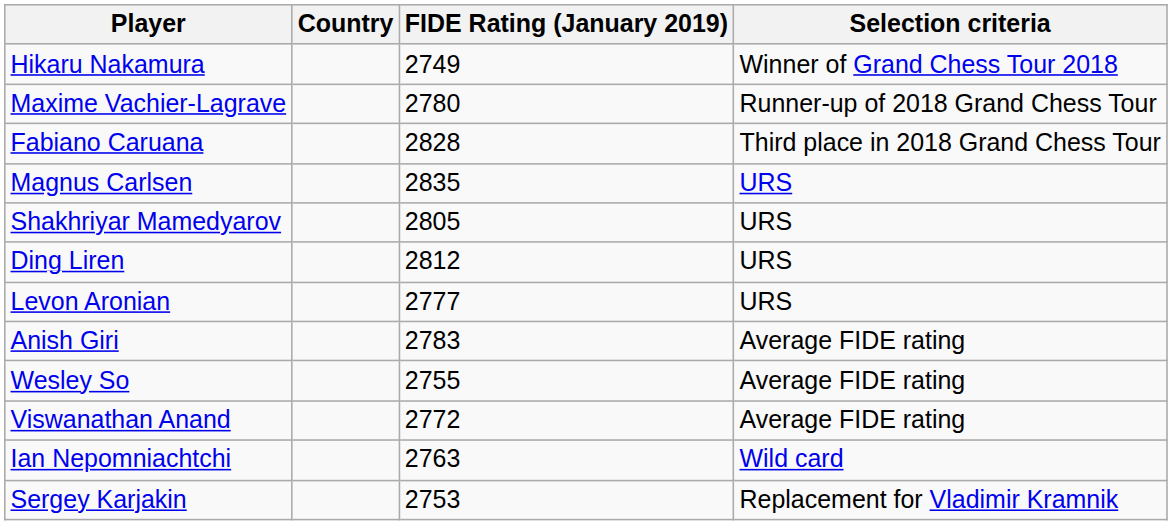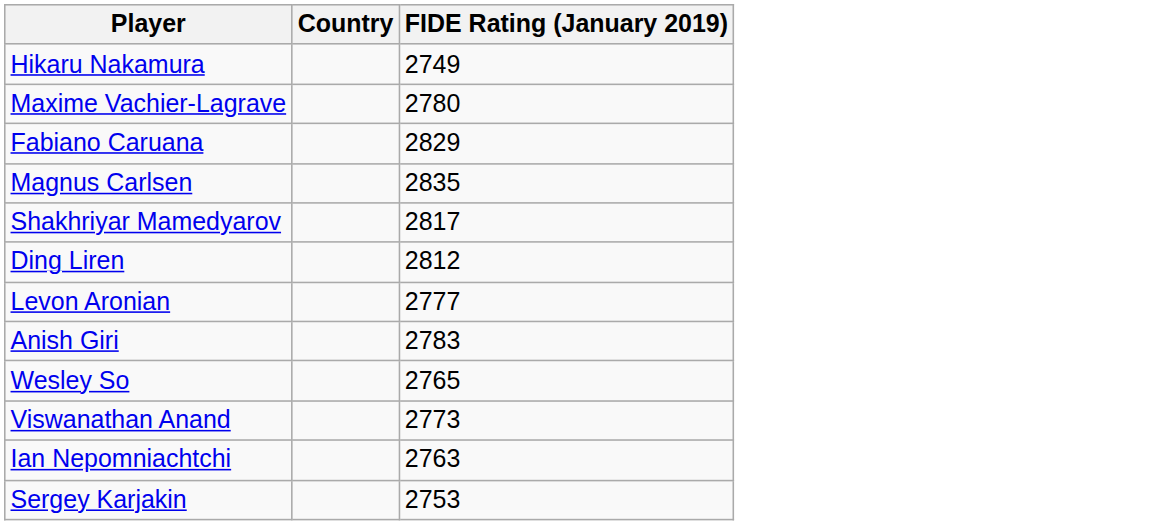 <table class="wikitable sortable">
 <tr>
 <th>Player</th>
 <th>Country</th>
 <th>FIDE Rating (January 2019)</th>
-<th class="unsortable">Selection criteria</th>
 </tr>
 <tr>
 <td><a href='#'>Hikaru Nakamura</a></td>
 <td></td>
 <td>2749</td>
-<td>Winner of <a href='#'>Grand Chess Tour 2018</a></td>
 </tr>
 <tr>
 <td><a href='#'>Maxime Vachier-Lagrave</a></td>
 <td></td>
 <td>2780</td>
-<td>Runner-up of 2018 Grand Chess Tour</td>
 </tr>
 <tr>
 <td><a href='#'>Fabiano Caruana</a></td>
 <td></td>
-<td>2828</td>
-<td>Third place in 2018 Grand Chess Tour</td>
+<td>2829</td>
 </tr>
 <tr>
 <td><a href='#'>Magnus Carlsen</a></td>
 <td></td>
 <td>2835</td>
-<td><a href='#'>URS</a></td>
 </tr>
 <tr>
 <td><a href='#'>Shakhriyar Mamedyarov</a></td>
 <td></td>
-<td>2805</td>
-<td>URS</td>
+<td>2817</td>
 </tr>
 <tr>
 <td><a href='#'>Ding Liren</a></td>
 <td></td>
 <td>2812</td>
-<td>URS</td>
 </tr>
 <tr>
 <td><a href='#'>Levon Aronian</a></td>
 <td></td>
 <td>2777</td>
-<td>URS</td>
 </tr>
 <tr>
 <td><a href='#'>Anish Giri</a></td>
 <td></td>
 <td>2783</td>
-<td>Average FIDE rating</td>
 </tr>
 <tr>
 <td><a href='#'>Wesley So</a></td>
 <td></td>
-<td>2755</td>
-<td>Average FIDE rating</td>
+<td>2765</td>
 </tr>
 <tr>
 <td><a href='#'>Viswanathan Anand</a></td>
 <td></td>
-<td>2772</td>
-<td>Average FIDE rating</td>
+<td>2773</td>
 </tr>
 <tr>
 <td><a href='#'>Ian Nepomniachtchi</a></td>
 <td></td>
 <td>2763</td>
-<td><a href='#'>Wild card</a></td>
 </tr>
 <tr>
 <td><a href='#'>Sergey Karjakin</a></td>
 <td></td>
 <td>2753</td>
-<td>Replacement for <a href='#'>Vladimir Kramnik</a></td>
 </tr>
 </table>
